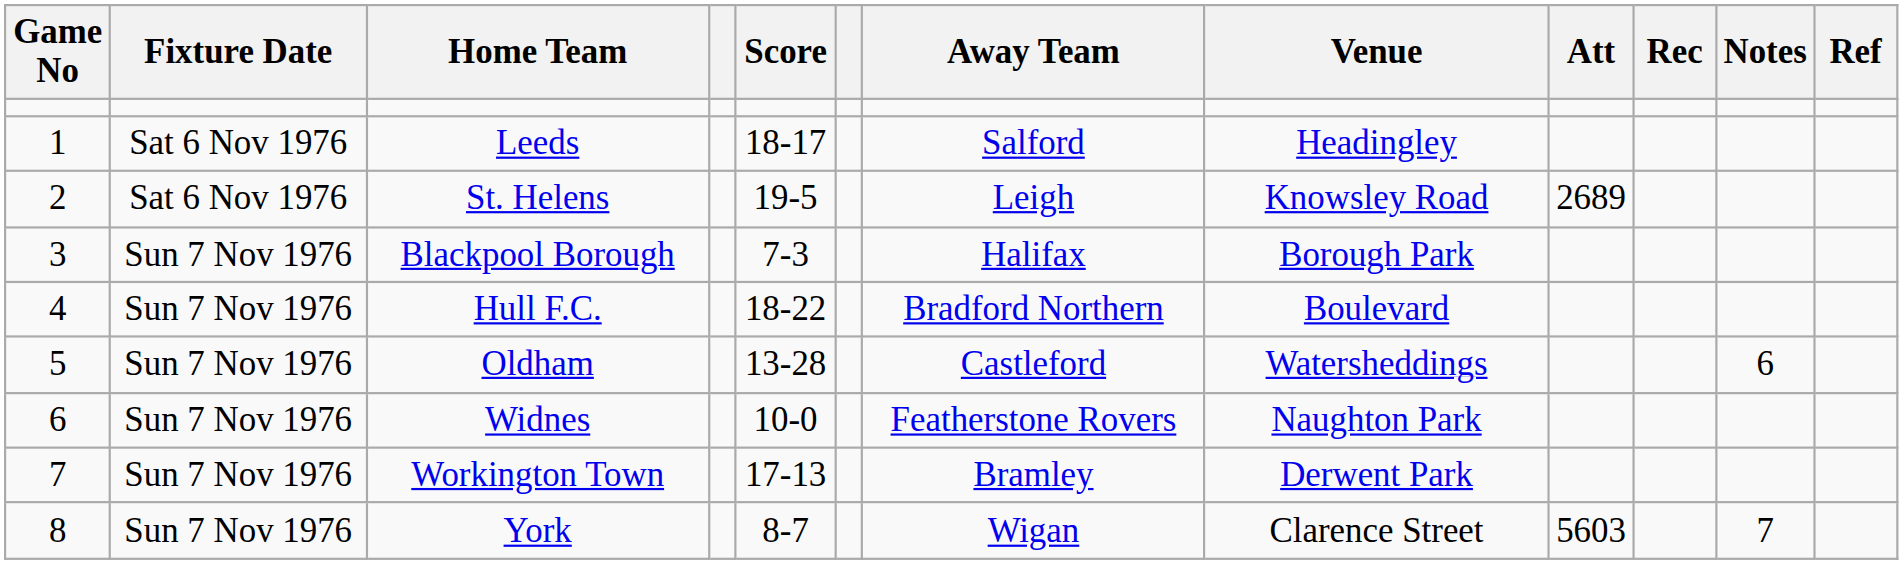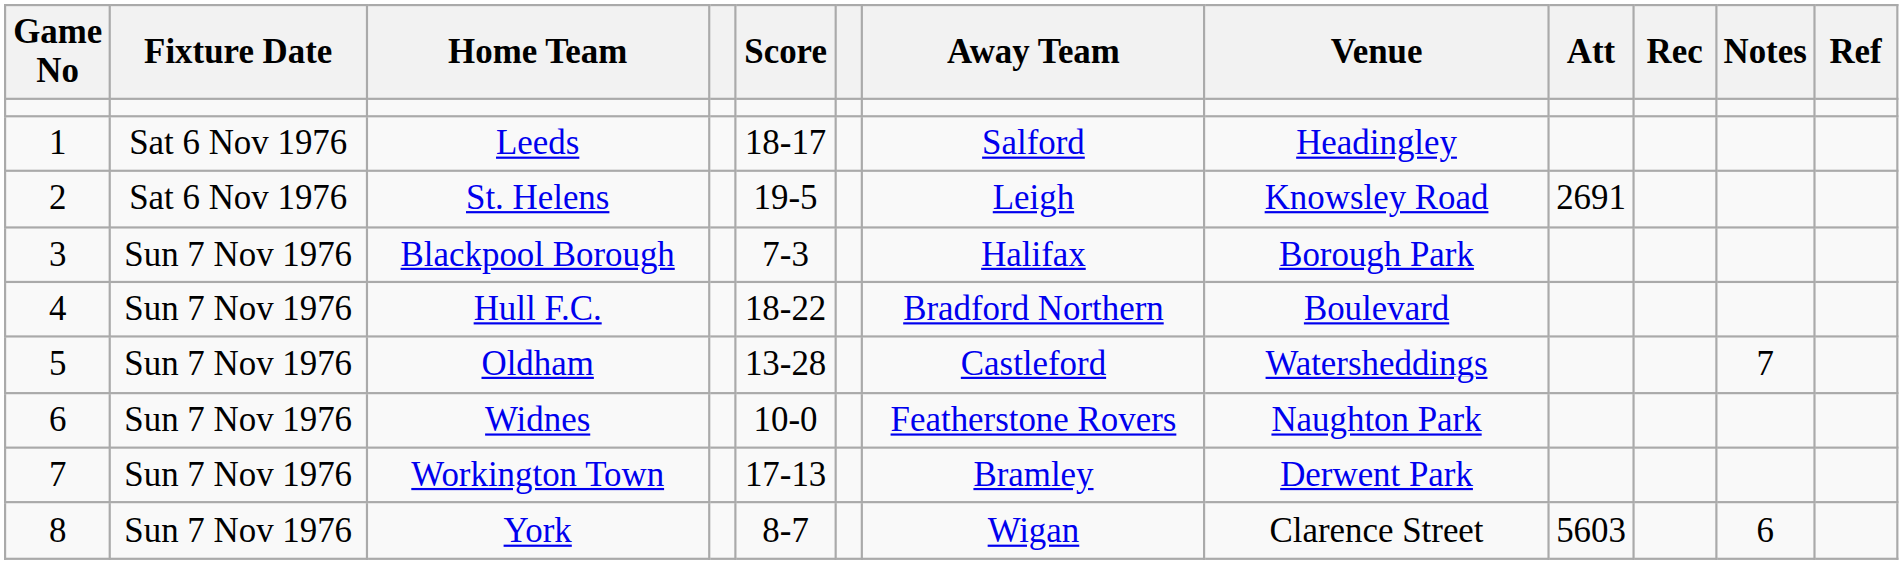 <table class="wikitable" style="text-align:center;">
 <tr>
 <th width=10 abbr="No">Game No</th>
 <th width=110 abbr="Date">Fixture Date</th>
 <th width=150 abbr="Home Team">Home Team</th>
 <th width=5 abbr="space"></th>
 <th width=20 abbr="Score">Score</th>
 <th width=5 abbr="space"></th>
 <th width=150 abbr="Away Team">Away Team</th>
 <th width=150 abbr="Venue">Venue</th>
 <th width=30 abbr="Att">Att</th>
 <th width=30 abbr="Rec">Rec</th>
 <th width=20 abbr="Notes">Notes</th>
 <th width=30 abbr="Ref">Ref</th>
 </tr>
 <tr>
 <td></td>
 <td></td>
 <td></td>
 <td></td>
 <td></td>
 <td></td>
 <td></td>
 <td></td>
 <td></td>
 <td></td>
 <td></td>
 <td></td>
 </tr>
 <tr>
 <td>1</td>
 <td>Sat 6 Nov 1976</td>
 <td><a href='#'>Leeds</a></td>
 <td></td>
 <td>18-17</td>
 <td></td>
 <td><a href='#'>Salford</a></td>
 <td><a href='#'>Headingley</a></td>
 <td></td>
 <td></td>
 <td></td>
 <td></td>
 </tr>
 <tr>
 <td>2</td>
 <td>Sat 6 Nov 1976</td>
 <td><a href='#'>St. Helens</a></td>
 <td></td>
 <td>19-5</td>
 <td></td>
 <td><a href='#'>Leigh</a></td>
 <td><a href='#'>Knowsley Road</a></td>
-<td>2689</td>
+<td>2691</td>
 <td></td>
 <td></td>
 <td></td>
 </tr>
 <tr>
 <td>3</td>
 <td>Sun 7 Nov 1976</td>
 <td><a href='#'>Blackpool Borough</a></td>
 <td></td>
 <td>7-3</td>
 <td></td>
 <td><a href='#'>Halifax</a></td>
 <td><a href='#'>Borough Park</a></td>
 <td></td>
 <td></td>
 <td></td>
 <td></td>
 </tr>
 <tr>
 <td>4</td>
 <td>Sun 7 Nov 1976</td>
 <td><a href='#'>Hull F.C.</a></td>
 <td></td>
 <td>18-22</td>
 <td></td>
 <td><a href='#'>Bradford Northern</a></td>
 <td><a href='#'>Boulevard</a></td>
 <td></td>
 <td></td>
 <td></td>
 <td></td>
 </tr>
 <tr>
 <td>5</td>
 <td>Sun 7 Nov 1976</td>
 <td><a href='#'>Oldham</a></td>
 <td></td>
 <td>13-28</td>
 <td></td>
 <td><a href='#'>Castleford</a></td>
 <td><a href='#'>Watersheddings</a></td>
 <td></td>
 <td></td>
-<td>6</td>
+<td>7</td>
 <td></td>
 </tr>
 <tr>
 <td>6</td>
 <td>Sun 7 Nov 1976</td>
 <td><a href='#'>Widnes</a></td>
 <td></td>
 <td>10-0</td>
 <td></td>
 <td><a href='#'>Featherstone Rovers</a></td>
 <td><a href='#'>Naughton Park</a></td>
 <td></td>
 <td></td>
 <td></td>
 <td></td>
 </tr>
 <tr>
 <td>7</td>
 <td>Sun 7 Nov 1976</td>
 <td><a href='#'>Workington Town</a></td>
 <td></td>
 <td>17-13</td>
 <td></td>
 <td><a href='#'>Bramley</a></td>
 <td><a href='#'>Derwent Park</a></td>
 <td></td>
 <td></td>
 <td></td>
 <td></td>
 </tr>
 <tr>
 <td>8</td>
 <td>Sun 7 Nov 1976</td>
 <td><a href='#'>York</a></td>
 <td></td>
 <td>8-7</td>
 <td></td>
 <td><a href='#'>Wigan</a></td>
 <td>Clarence Street</td>
 <td>5603</td>
 <td></td>
-<td>7</td>
+<td>6</td>
 <td></td>
 </tr>
 </table>
